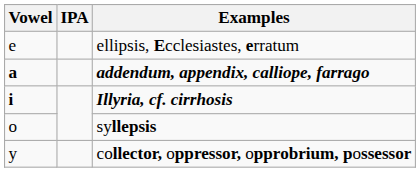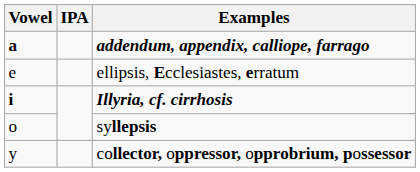 <table class="wikitable">
 <tr>
 <th>Vowel</th>
 <th>IPA</th>
 <th>Examples</th>
 </tr>
 <tr>
+<td><strong>a</strong></td>
+<td></td>
+<td><strong><em>a<strong>ddendum, </strong>a<strong>ppendix, c</strong>a<strong>lliope, f</strong>a<strong>rrago<em></td>
+</tr>
+<tr>
 <td></strong>e<strong></td>
 <td></td>
 <td></em></strong>e</strong>llipsis, <strong>E</strong>cclesiastes, <strong>e</strong>rratum</em></td>
-</tr>
-<tr>
-<td><strong>a</strong></td>
-<td></td>
-<td><strong><em>a<strong>ddendum, </strong>a<strong>ppendix, c</strong>a<strong>lliope, f</strong>a<strong>rrago<em></td>
 </tr>
 <tr>
 <td><strong>i</strong></td>
 <td rowspan=2></td>
 <td><strong><em>I<strong>llyria<em>, cf. cirrhosis</td>
 </tr>
 <tr>
 <td></strong>o<strong></td>
 <td></em>s</strong>y<strong>llepsis<em></td>
 </tr>
 <tr>
 <td></strong>y<strong></td>
 <td></td>
 <td></em>c</strong>o<strong>llector, </strong>o<strong>ppressor, </strong>o<strong>pprobrium, p</strong>o<strong>ssessor<em></td>
 </tr>
 </table>
